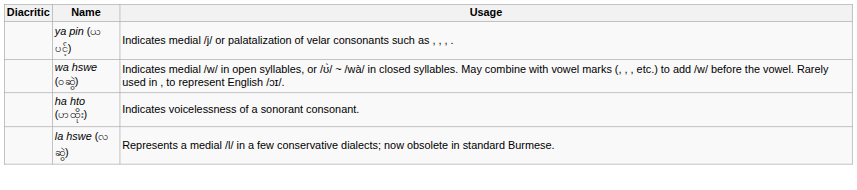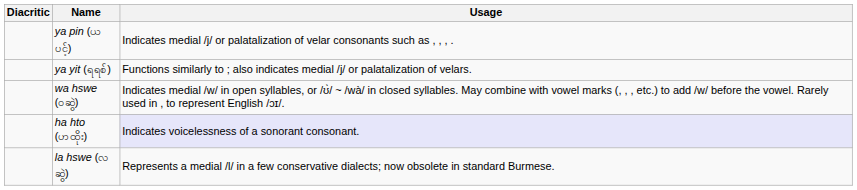 <table class="wikitable letters-table letters-blue letters-lo">
 <tr>
 <th>Diacritic</th>
 <th>Name</th>
 <th>Usage</th>
 </tr>
 <tr>
 <td></td>
 <td><em>ya pin</em> (ယပင့်)</td>
 <td>Indicates medial /j/ or palatalization of velar consonants such as , , , .</td>
 </tr>
 <tr>
 <td></td>
+<td><em>ya yit</em> (ရရစ်)</td>
+<td>Functions similarly to ; also indicates medial /j/ or palatalization of velars.</td>
+</tr>
+<tr>
+<td></td>
 <td><em>wa hswe</em> (ဝဆွဲ)</td>
 <td>Indicates medial /w/ in open syllables, or /ʊ̀/ ~ /wà/ in closed syllables. May combine with vowel marks (, , , etc.) to add /w/ before the vowel. Rarely used in ,  to represent English /ɔɪ/.</td>
 </tr>
 <tr>
 <td></td>
 <td><em>ha hto</em> (ဟထိုး)</td>
-<td>Indicates voicelessness of a sonorant consonant.</td>
+<td style="background: lavender;">Indicates voicelessness of a sonorant consonant.</td>
 </tr>
 <tr>
 <td></td>
 <td><em>la hswe</em> (လဆွဲ)</td>
 <td>Represents a medial /l/ in a few conservative dialects; now obsolete in standard Burmese.</td>
 </tr>
 </table>
